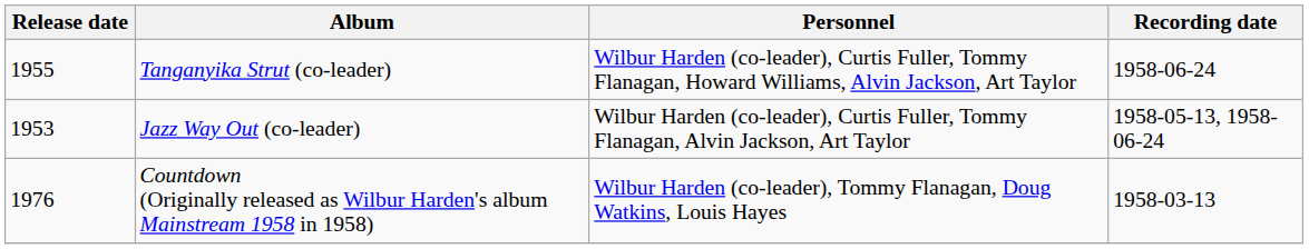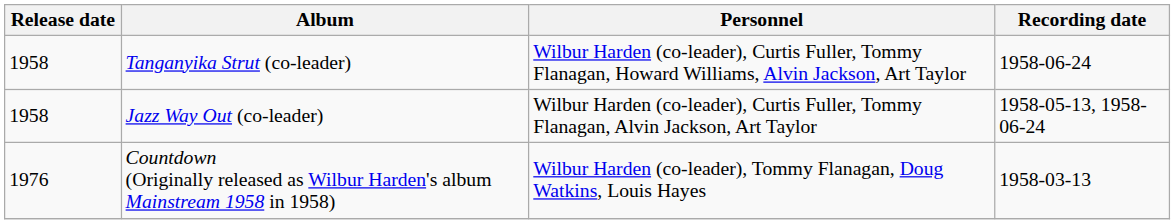 <table class="wikitable sortable" width="75%">
 <tr>
 <th style="vertical-align:bottom; text-align:center; width:10%;">Release date</th>
 <th style="vertical-align:bottom; text-align:center; width:35%;">Album</th>
 <th style="vertical-align:bottom; text-align:center; width:40%;">Personnel</th>
 <th style="vertical-align:bottom; text-align:center; width:15%;">Recording date</th>
 </tr>
 <tr>
-<td>1955</td>
+<td>1958</td>
 <td><em><a href='#'>Tanganyika Strut</a></em> (co-leader)</td>
 <td><a href='#'>Wilbur Harden</a> (co-leader), Curtis Fuller, Tommy Flanagan, Howard Williams, <a href='#'>Alvin Jackson</a>, Art Taylor</td>
 <td>1958-06-24</td>
 </tr>
 <tr>
-<td>1953</td>
+<td>1958</td>
 <td><em><a href='#'>Jazz Way Out</a></em> (co-leader)</td>
 <td>Wilbur Harden (co-leader), Curtis Fuller, Tommy Flanagan, Alvin Jackson, Art Taylor</td>
 <td>1958-05-13, 1958-06-24</td>
 </tr>
 <tr>
 <td>1976</td>
 <td><em>Countdown</em> <br>(Originally released as <a href='#'>Wilbur Harden</a>'s album <em><a href='#'>Mainstream 1958</a></em> in 1958)</td>
 <td><a href='#'>Wilbur Harden</a> (co-leader), Tommy Flanagan, <a href='#'>Doug Watkins</a>, Louis Hayes</td>
 <td>1958-03-13</td>
 </tr>
 <tr>
 </tr>
 </table>
